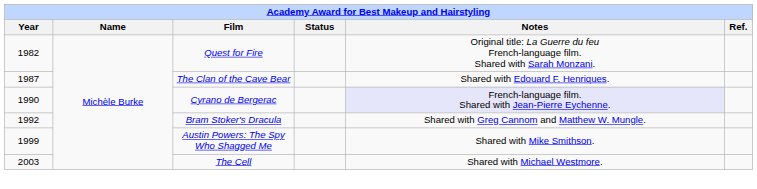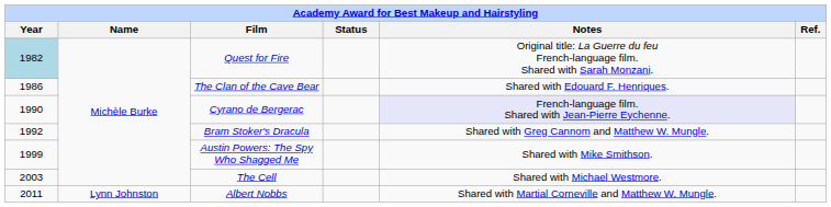 <table class="wikitable" style="text-align: center">
 <tr ---- bgcolor="#bfd7ff">
 <td colspan=6 align=center><strong><a href='#'>Academy Award for Best Makeup and Hairstyling</a></strong></td>
 </tr>
 <tr ---- bgcolor="#ebf5ff">
 <th width="75">Year</th>
 <th width="200">Name</th>
 <th width="200">Film</th>
 <th width="80">Status</th>
 <th width="650">Notes</th>
 <th width="40">Ref.</th>
 </tr>
 <tr>
-<td>1982</td>
+<td style="background: lightblue;">1982</td>
 <td rowspan=6><a href='#'>Michèle Burke</a></td>
 <td><em><a href='#'>Quest for Fire</a></em></td>
 <td></td>
 <td>Original title: <em>La Guerre du feu</em> <br> French-language film. <br> Shared with <a href='#'>Sarah Monzani</a>.</td>
 <td></td>
 </tr>
 <tr>
-<td>1987</td>
+<td>1986</td>
 <td><em><a href='#'>The Clan of the Cave Bear</a></em></td>
 <td></td>
 <td>Shared with <a href='#'>Edouard F. Henriques</a>.</td>
 <td></td>
 </tr>
 <tr>
 <td>1990</td>
 <td><em><a href='#'>Cyrano de Bergerac</a></em></td>
 <td></td>
 <td style="background: lavender;">French-language film. <br> Shared with  <a href='#'>Jean-Pierre Eychenne</a>.</td>
 <td></td>
 </tr>
 <tr>
 <td>1992</td>
 <td><em><a href='#'>Bram Stoker's Dracula</a></em></td>
 <td></td>
 <td>Shared with <a href='#'>Greg Cannom</a> and <a href='#'>Matthew W. Mungle</a>.</td>
 <td></td>
 </tr>
 <tr>
 <td>1999</td>
 <td><em><a href='#'>Austin Powers: The Spy Who Shagged Me</a></em></td>
 <td></td>
 <td>Shared with <a href='#'>Mike Smithson</a>.</td>
 <td></td>
 </tr>
 <tr>
 <td>2003</td>
 <td><em><a href='#'>The Cell</a></em></td>
 <td></td>
 <td>Shared with <a href='#'>Michael Westmore</a>.</td>
 <td></td>
 </tr>
+<tr>
+<td>2011</td>
+<td><a href='#'>Lynn Johnston</a></td>
+<td><em><a href='#'>Albert Nobbs</a></em></td>
+<td></td>
+<td>Shared with <a href='#'>Martial Corneville</a> and <a href='#'>Matthew W. Mungle</a>.</td>
+<td></td>
+</tr>
 </table>
